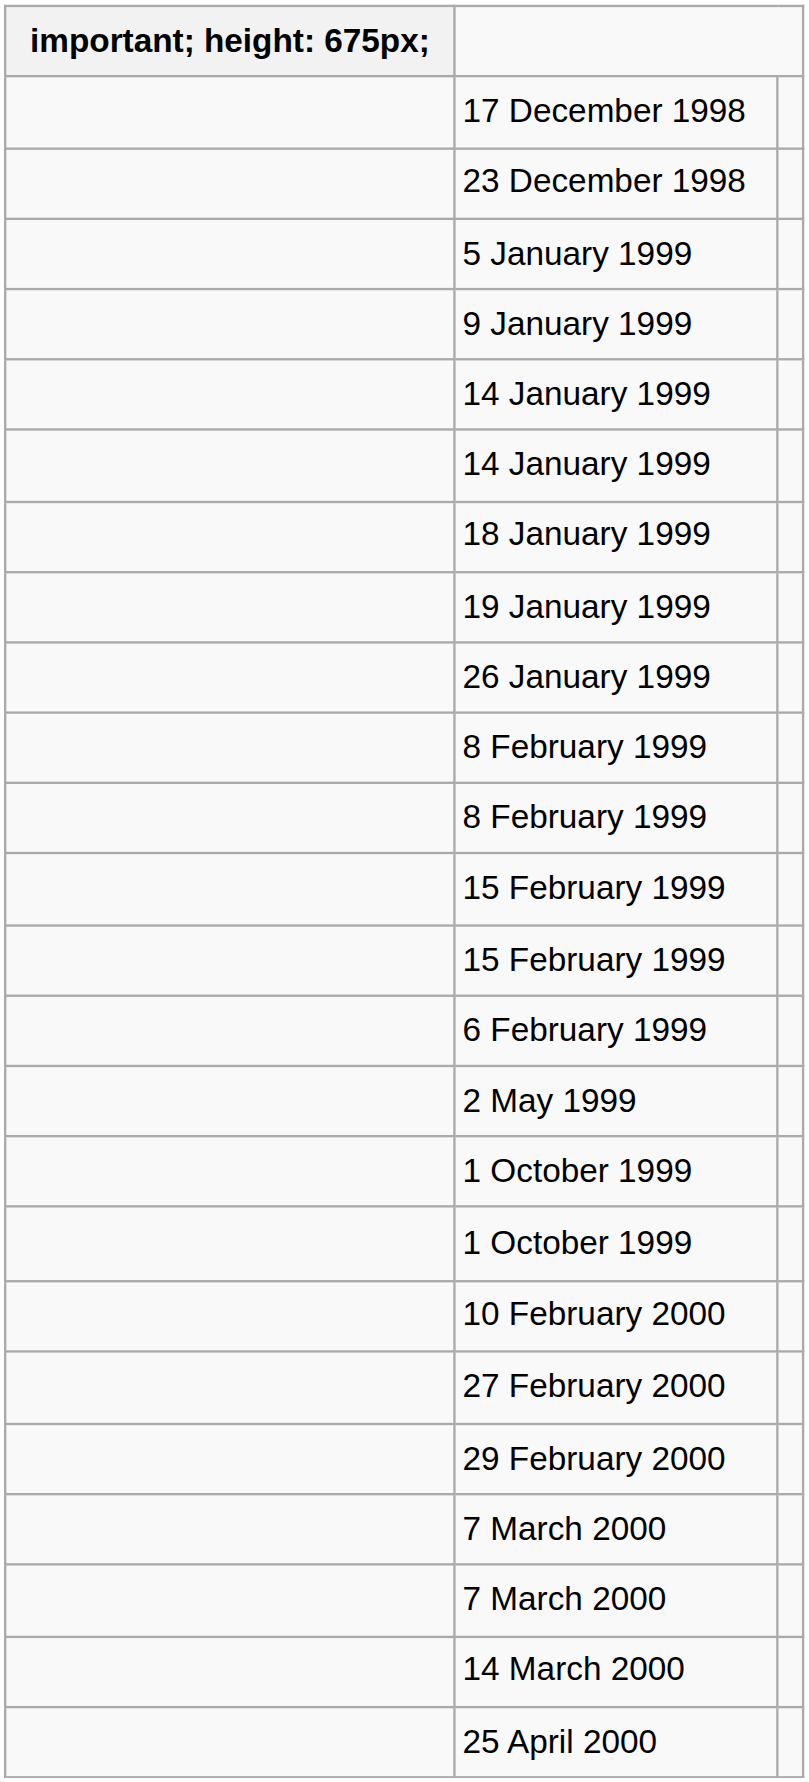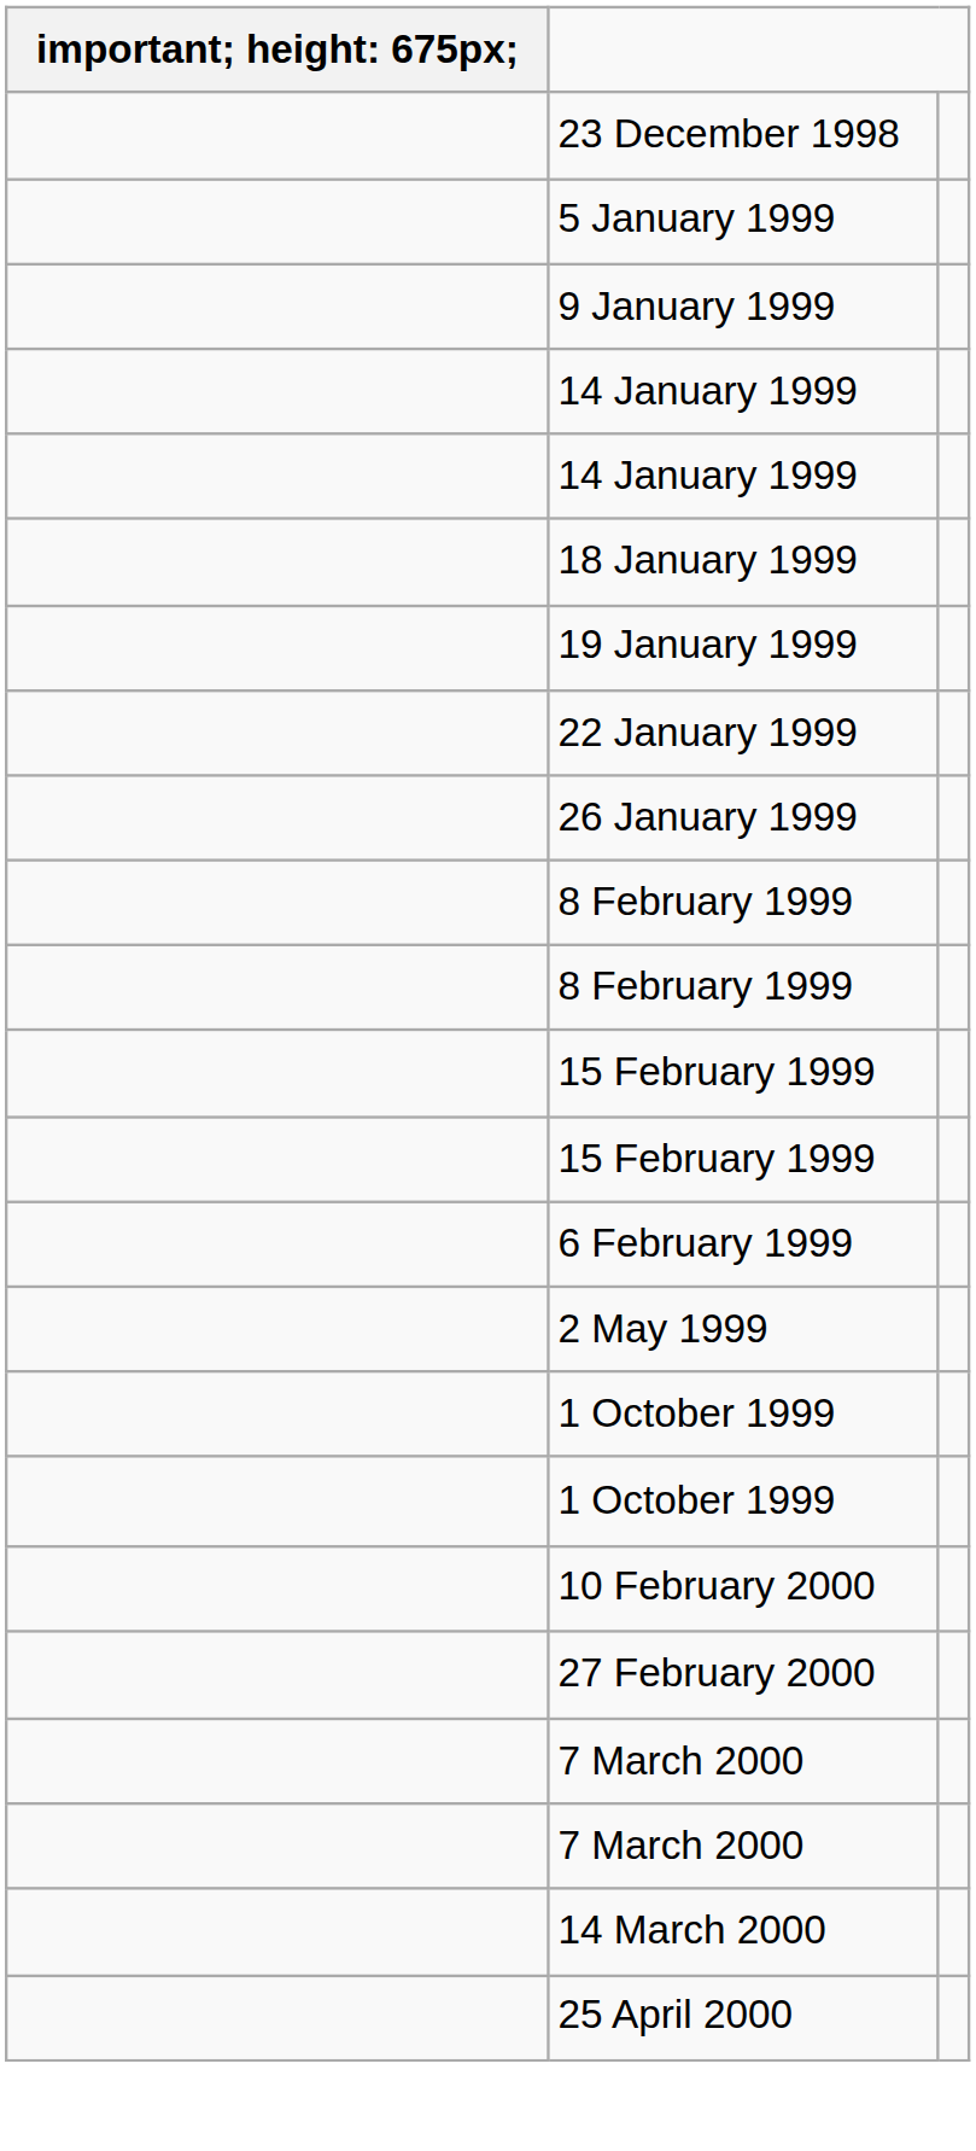 <table class="wikitable" style="font-size: 89%; float: left; width: 24em; margin-right: 1em; line-height: 1.65em">
 <tr>
 <th>important; height: 675px;</th>
-</tr>
-<tr>
-<td></td>
-<td>17 December 1998</td>
-<td><small></small></td>
 </tr>
 <tr>
 <td></td>
 <td>23 December 1998</td>
 <td><small></small></td>
 </tr>
 <tr>
 <td></td>
 <td>5 January 1999</td>
 <td><small></small></td>
 </tr>
 <tr>
 <td></td>
 <td>9 January 1999</td>
 <td><small></small></td>
 </tr>
 <tr>
 <td></td>
 <td>14 January 1999</td>
 <td><small></small></td>
 </tr>
 <tr>
 <td></td>
 <td>14 January 1999</td>
 <td><small></small></td>
 </tr>
 <tr>
 <td></td>
 <td>18 January 1999</td>
 <td><small></small></td>
 </tr>
 <tr>
 <td></td>
 <td>19 January 1999</td>
+<td><small></small></td>
+</tr>
+<tr>
+<td></td>
+<td>22 January 1999</td>
 <td><small></small></td>
 </tr>
 <tr>
 <td></td>
 <td>26 January 1999</td>
 <td><small></small></td>
 </tr>
 <tr>
 <td></td>
 <td>8 February 1999</td>
 <td><small></small></td>
 </tr>
 <tr>
 <td></td>
 <td>8 February 1999</td>
 <td><small></small></td>
 </tr>
 <tr>
 <td></td>
 <td>15 February 1999</td>
 <td><small></small></td>
 </tr>
 <tr>
 <td></td>
 <td>15 February 1999</td>
 <td><small></small></td>
 </tr>
 <tr>
 <td></td>
 <td>6 February 1999</td>
 <td><small></small></td>
 </tr>
 <tr>
 <td></td>
 <td>2 May 1999</td>
 <td><small></small></td>
 </tr>
 <tr>
 <td></td>
 <td>1 October 1999</td>
 <td><small></small></td>
 </tr>
 <tr>
 <td></td>
 <td>1 October 1999</td>
 <td><small></small> </td>
 </tr>
 <tr>
 <td></td>
 <td>10 February 2000</td>
 <td><small></small></td>
 </tr>
 <tr>
 <td></td>
 <td>27 February 2000</td>
 <td><small></small> </td>
 </tr>
 <tr>
 <td></td>
-<td>29 February 2000</td>
-<td><small></small></td>
-</tr>
-<tr>
-<td></td>
 <td>7 March 2000</td>
 <td><small></small></td>
 </tr>
 <tr>
 <td></td>
 <td>7 March 2000</td>
 <td><small></small></td>
 </tr>
 <tr>
 <td></td>
 <td>14 March 2000</td>
 <td><small></small></td>
 </tr>
 <tr>
 <td></td>
 <td>25 April 2000</td>
 <td><small></small></td>
 </tr>
 </table>
